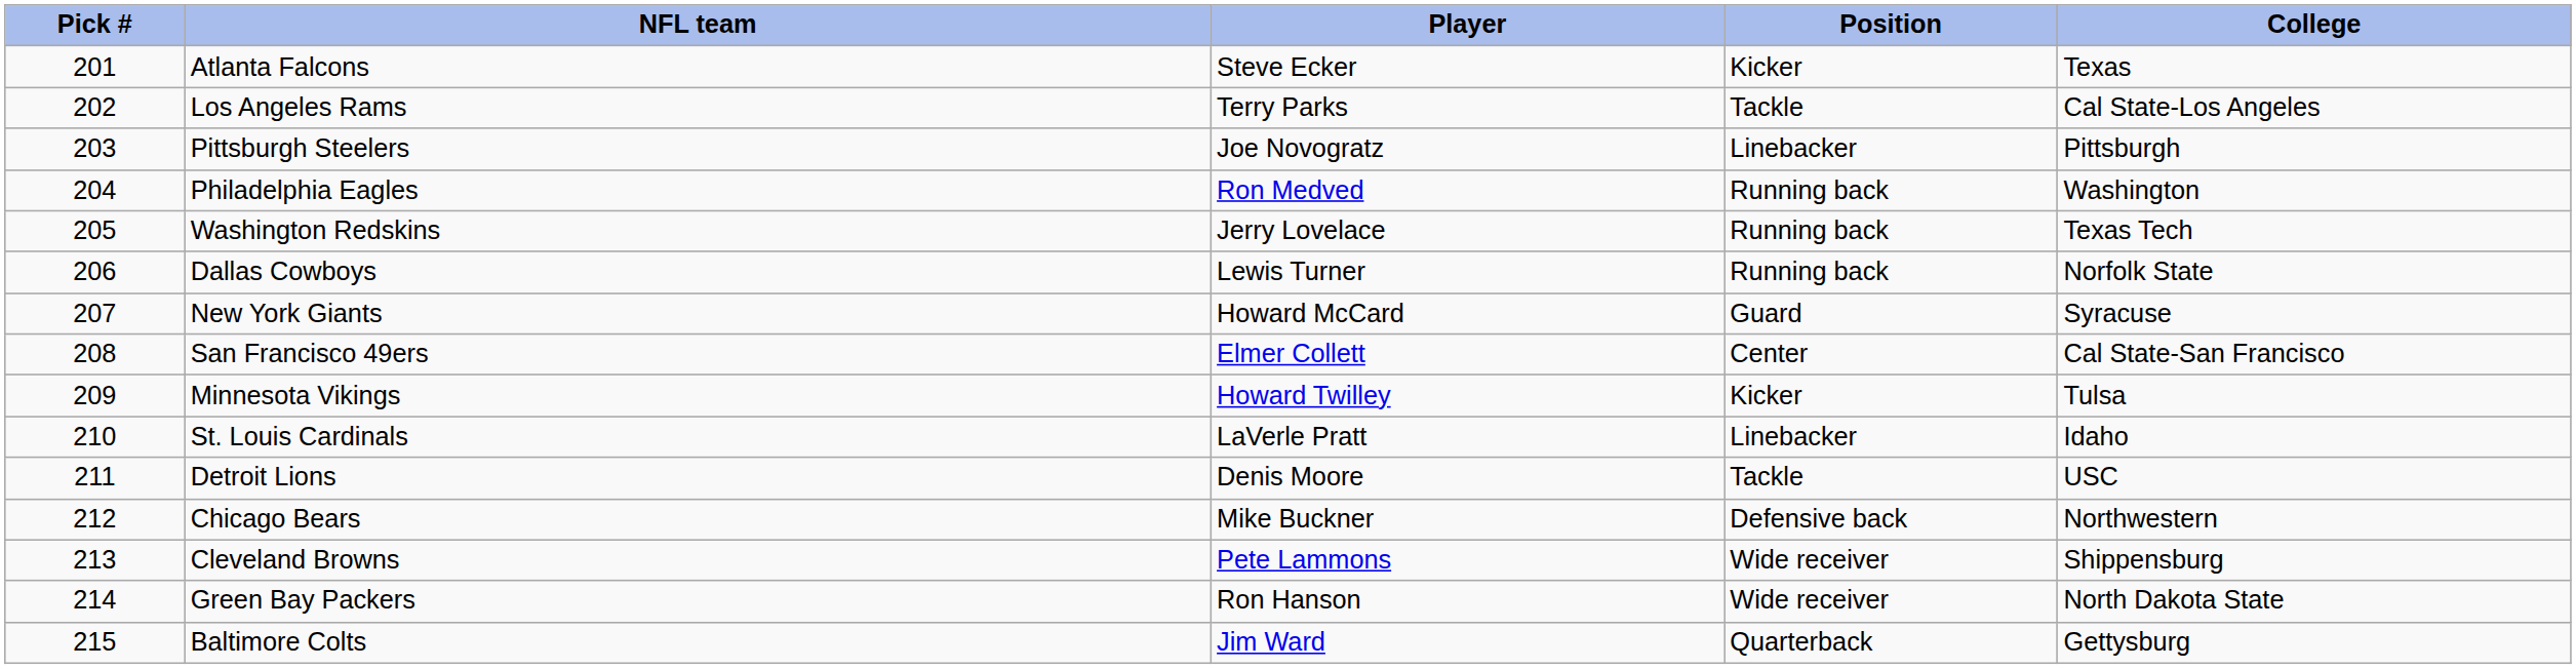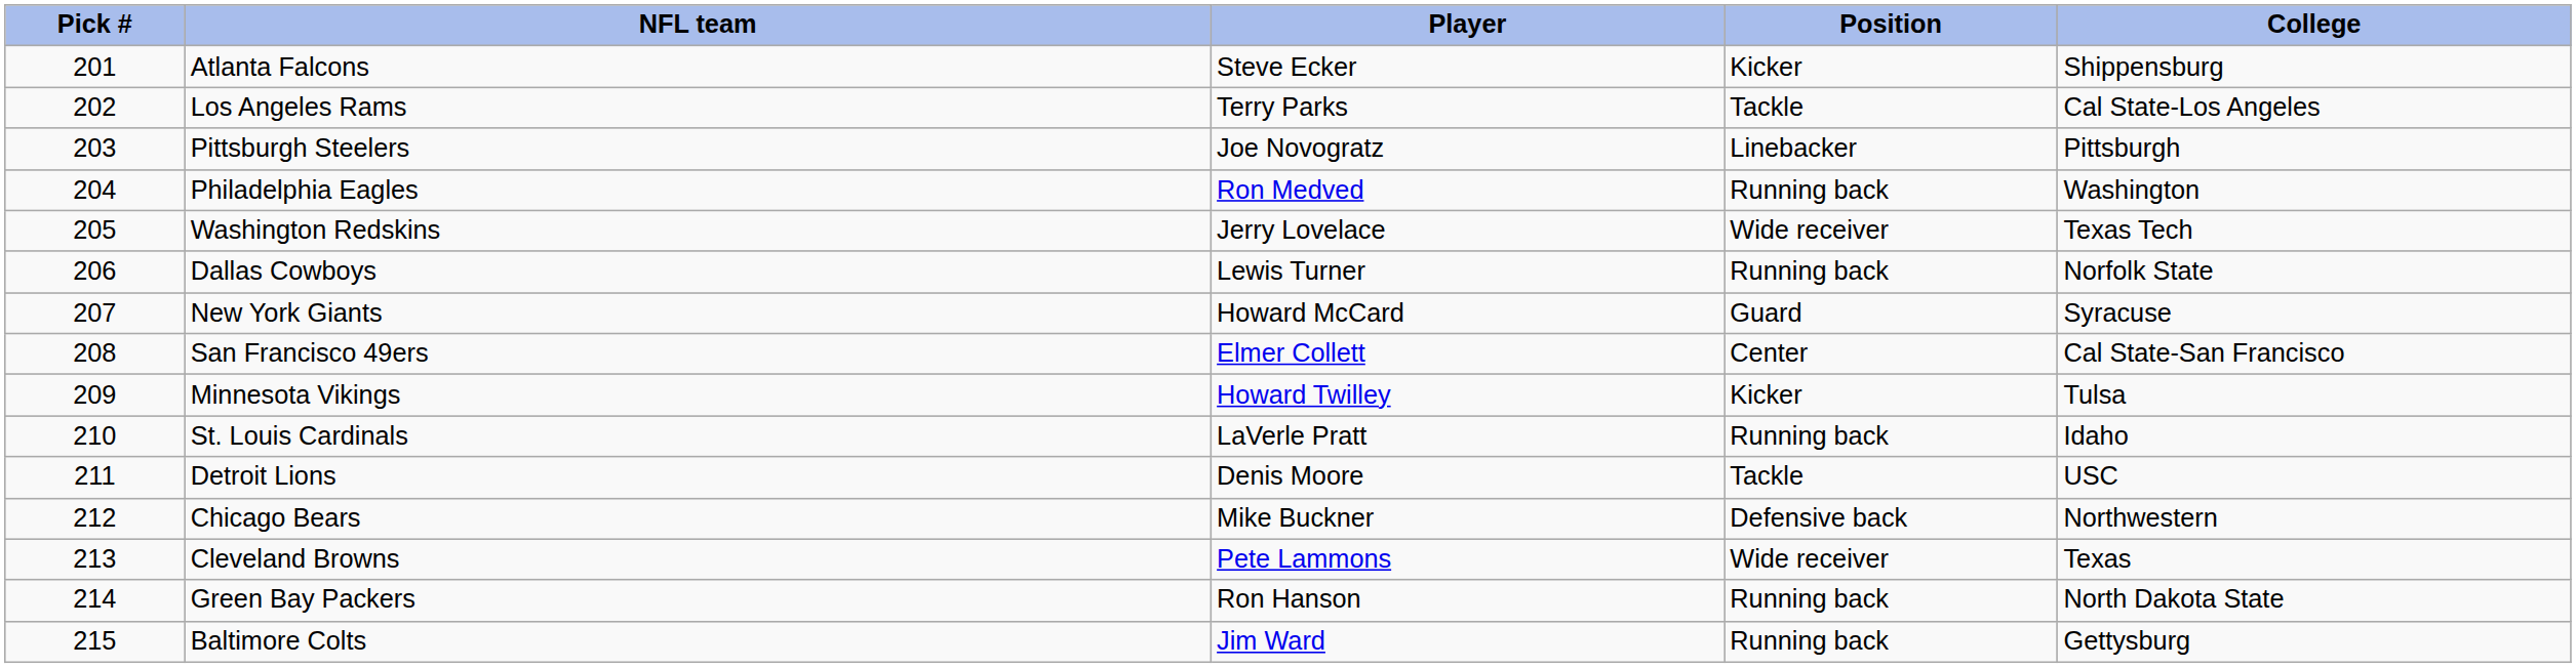 <table class="wikitable sortable sortable" style="width: 100%">
 <tr>
 <th style="background:#A8BDEC;" width=7%>Pick #</th>
 <th width=40% style="background:#A8BDEC;">NFL team</th>
 <th width=20% style="background:#A8BDEC;">Player</th>
 <th width=13% style="background:#A8BDEC;">Position</th>
 <th style="background:#A8BDEC;">College</th>
 </tr>
 <tr>
 <td align=center>201</td>
 <td>Atlanta Falcons</td>
 <td>Steve Ecker</td>
 <td>Kicker</td>
-<td>Texas</td>
+<td>Shippensburg</td>
 </tr>
 <tr>
 <td align=center>202</td>
 <td>Los Angeles Rams</td>
 <td>Terry Parks</td>
 <td>Tackle</td>
 <td>Cal State-Los Angeles</td>
 </tr>
 <tr>
 <td align=center>203</td>
 <td>Pittsburgh Steelers</td>
 <td>Joe Novogratz</td>
 <td>Linebacker</td>
 <td>Pittsburgh</td>
 </tr>
 <tr>
 <td align=center>204</td>
 <td>Philadelphia Eagles</td>
 <td><a href='#'>Ron Medved</a></td>
 <td>Running back</td>
 <td>Washington</td>
 </tr>
 <tr>
 <td align=center>205</td>
 <td>Washington Redskins</td>
 <td>Jerry Lovelace</td>
-<td>Running back</td>
+<td>Wide receiver</td>
 <td>Texas Tech</td>
 </tr>
 <tr>
 <td align=center>206</td>
 <td>Dallas Cowboys</td>
 <td>Lewis Turner</td>
 <td>Running back</td>
 <td>Norfolk State</td>
 </tr>
 <tr>
 <td align=center>207</td>
 <td>New York Giants</td>
 <td>Howard McCard</td>
 <td>Guard</td>
 <td>Syracuse</td>
 </tr>
 <tr>
 <td align=center>208</td>
 <td>San Francisco 49ers</td>
 <td><a href='#'>Elmer Collett</a></td>
 <td>Center</td>
 <td>Cal State-San Francisco</td>
 </tr>
 <tr>
 <td align=center>209</td>
 <td>Minnesota Vikings</td>
 <td><a href='#'>Howard Twilley</a></td>
 <td>Kicker</td>
 <td>Tulsa</td>
 </tr>
 <tr>
 <td align=center>210</td>
 <td>St. Louis Cardinals</td>
 <td>LaVerle Pratt</td>
-<td>Linebacker</td>
+<td>Running back</td>
 <td>Idaho</td>
 </tr>
 <tr>
 <td align=center>211</td>
 <td>Detroit Lions</td>
 <td>Denis Moore</td>
 <td>Tackle</td>
 <td>USC</td>
 </tr>
 <tr>
 <td align=center>212</td>
 <td>Chicago Bears</td>
 <td>Mike Buckner</td>
 <td>Defensive back</td>
 <td>Northwestern</td>
 </tr>
 <tr>
 <td align=center>213</td>
 <td>Cleveland Browns</td>
 <td><a href='#'>Pete Lammons</a></td>
 <td>Wide receiver</td>
-<td>Shippensburg</td>
+<td>Texas</td>
 </tr>
 <tr>
 <td align=center>214</td>
 <td>Green Bay Packers</td>
 <td>Ron Hanson</td>
-<td>Wide receiver</td>
+<td>Running back</td>
 <td>North Dakota State</td>
 </tr>
 <tr>
 <td align=center>215</td>
 <td>Baltimore Colts</td>
 <td><a href='#'>Jim Ward</a></td>
-<td>Quarterback</td>
+<td>Running back</td>
 <td>Gettysburg</td>
 </tr>
 </table>
